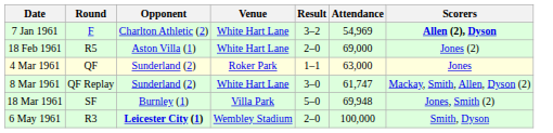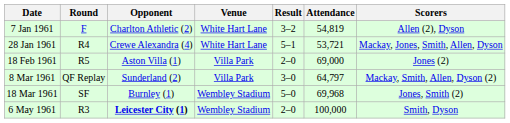 <table class="wikitable sortable" style="font-size:95%; text-align:center">
 <tr>
 <th>Date</th>
 <th>Round</th>
 <th>Opponent</th>
 <th>Venue</th>
 <th>Result</th>
 <th>Attendance</th>
 <th>Scorers</th>
 </tr>
 <tr bgcolor="#DDFFDD">
 <td>7 Jan 1961</td>
 <td><a href='#'>F</a></td>
 <td><a href='#'>Charlton Athletic</a> (<a href='#'>2</a>)</td>
 <td><a href='#'>White Hart Lane</a></td>
 <td>3–2</td>
-<td>54,969</td>
-<td><strong><a href='#'>Allen</a> (2), <a href='#'>Dyson</a></strong></td>
+<td>54,819</td>
+<td><a href='#'>Allen</a> (2), <a href='#'>Dyson</a></td>
+</tr>
+<tr bgcolor="#DDFFDD">
+<td>28 Jan 1961</td>
+<td>R4</td>
+<td><a href='#'>Crewe Alexandra</a> (<a href='#'>4</a>)</td>
+<td><a href='#'>White Hart Lane</a></td>
+<td>5–1</td>
+<td>53,721</td>
+<td><a href='#'>Mackay</a>, <a href='#'>Jones</a>, <a href='#'>Smith</a>, <a href='#'>Allen</a>, <a href='#'>Dyson</a></td>
 </tr>
 <tr bgcolor="#DDFFDD">
 <td>18 Feb 1961</td>
 <td>R5</td>
 <td><a href='#'>Aston Villa</a> (<a href='#'>1</a>)</td>
-<td><a href='#'>White Hart Lane</a></td>
+<td><a href='#'>Villa Park</a></td>
 <td>2–0</td>
 <td>69,000</td>
 <td><a href='#'>Jones</a> (2)</td>
-</tr>
-<tr bgcolor="#ffffdd">
-<td>4 Mar 1961</td>
-<td>QF</td>
-<td><a href='#'>Sunderland</a> (<a href='#'>2</a>)</td>
-<td><a href='#'>Roker Park</a></td>
-<td>1–1</td>
-<td>63,000</td>
-<td><a href='#'>Jones</a></td>
 </tr>
 <tr bgcolor="#DDFFDD">
 <td>8 Mar 1961</td>
 <td>QF Replay</td>
 <td><a href='#'>Sunderland</a> (<a href='#'>2</a>)</td>
-<td><a href='#'>White Hart Lane</a></td>
+<td><a href='#'>Villa Park</a></td>
 <td>3–0</td>
-<td>61,747</td>
+<td>64,797</td>
 <td><a href='#'>Mackay</a>, <a href='#'>Smith</a>, <a href='#'>Allen</a>, <a href='#'>Dyson</a> (2)</td>
 </tr>
 <tr bgcolor="#DDFFDD">
 <td>18 Mar 1961</td>
 <td>SF</td>
 <td><a href='#'>Burnley</a> (<a href='#'>1</a>)</td>
-<td><a href='#'>Villa Park</a></td>
+<td><a href='#'>Wembley Stadium</a></td>
 <td>5–0</td>
-<td>69,948</td>
+<td>69,968</td>
 <td><a href='#'>Jones</a>, <a href='#'>Smith</a> (2)</td>
 </tr>
 <tr bgcolor="#DDFFDD">
 <td>6 May 1961</td>
 <td>R3</td>
 <td><strong><a href='#'>Leicester City</a> (<a href='#'>1</a>)</strong></td>
 <td><a href='#'>Wembley Stadium</a></td>
 <td>2–0</td>
 <td>100,000</td>
 <td><a href='#'>Smith</a>, <a href='#'>Dyson</a></td>
 </tr>
 </table>
